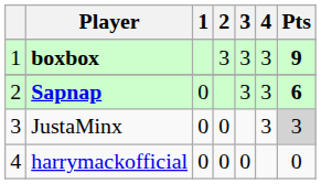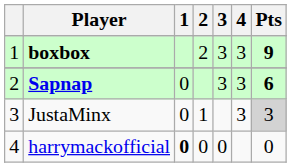 <table class="wikitable" style="text-align: center;">
 <tr>
 <th></th>
 <th>Player</th>
 <th>1</th>
 <th>2</th>
 <th>3</th>
 <th>4</th>
 <th>Pts</th>
 </tr>
 <tr>
 </tr>
 <tr style="background:#ccffcc;">
 <td>1</td>
 <td align="left"><strong>boxbox</strong></td>
 <td></td>
-<td>3</td>
+<td>2</td>
 <td>3</td>
 <td>3</td>
 <td><strong>9</strong></td>
 </tr>
 <tr>
 </tr>
 <tr style="background:#ccffcc;">
 <td>2</td>
 <td align="left"><strong><a href='#'>Sapnap</a></strong></td>
 <td>0</td>
 <td></td>
 <td>3</td>
 <td>3</td>
 <td><strong>6</strong></td>
 </tr>
 <tr>
 <td>3</td>
 <td align="left">JustaMinx</td>
 <td>0</td>
-<td>0</td>
+<td>1</td>
 <td></td>
 <td>3</td>
 <td style="background: lightgrey;">3</td>
 </tr>
 <tr>
 <td>4</td>
 <td align="left"><a href='#'>harrymackofficial</a></td>
-<td>0</td>
+<td><strong>0</strong></td>
 <td>0</td>
 <td>0</td>
 <td></td>
 <td>0</td>
 </tr>
 </table>
